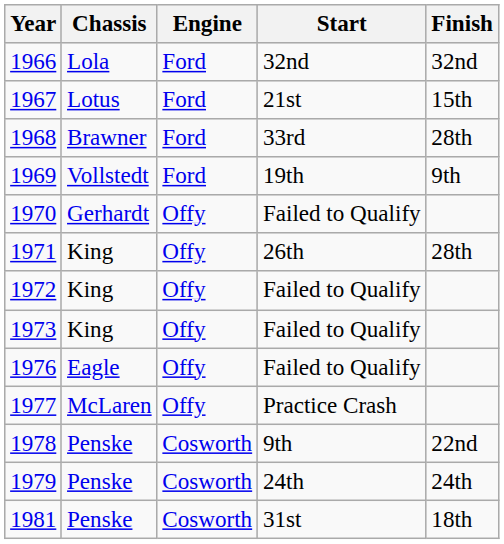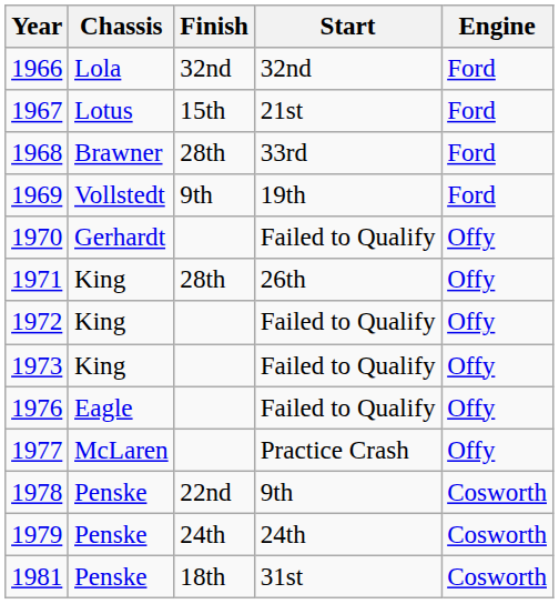 <table class="wikitable" style="font-size: 95%;">
 <tr>
 <th>Year</th>
 <th>Chassis</th>
+<th>Finish</th>
+<th>Start</th>
 <th>Engine</th>
-<th>Start</th>
-<th>Finish</th>
 </tr>
 <tr>
 <td><a href='#'>1966</a></td>
 <td><a href='#'>Lola</a></td>
-<td><a href='#'>Ford</a></td>
 <td>32nd</td>
 <td>32nd</td>
+<td><a href='#'>Ford</a></td>
 </tr>
 <tr>
 <td><a href='#'>1967</a></td>
 <td><a href='#'>Lotus</a></td>
+<td>15th</td>
+<td>21st</td>
 <td><a href='#'>Ford</a></td>
-<td>21st</td>
-<td>15th</td>
 </tr>
 <tr>
 <td><a href='#'>1968</a></td>
 <td><a href='#'>Brawner</a></td>
+<td>28th</td>
+<td>33rd</td>
 <td><a href='#'>Ford</a></td>
-<td>33rd</td>
-<td>28th</td>
 </tr>
 <tr>
 <td><a href='#'>1969</a></td>
 <td><a href='#'>Vollstedt</a></td>
+<td>9th</td>
+<td>19th</td>
 <td><a href='#'>Ford</a></td>
-<td>19th</td>
-<td>9th</td>
 </tr>
 <tr>
 <td><a href='#'>1970</a></td>
 <td><a href='#'>Gerhardt</a></td>
+<td></td>
+<td>Failed to Qualify</td>
 <td><a href='#'>Offy</a></td>
-<td>Failed to Qualify</td>
-<td></td>
 </tr>
 <tr>
 <td><a href='#'>1971</a></td>
 <td>King</td>
+<td>28th</td>
+<td>26th</td>
 <td><a href='#'>Offy</a></td>
-<td>26th</td>
-<td>28th</td>
 </tr>
 <tr>
 <td><a href='#'>1972</a></td>
 <td>King</td>
+<td></td>
+<td>Failed to Qualify</td>
 <td><a href='#'>Offy</a></td>
-<td>Failed to Qualify</td>
-<td></td>
 </tr>
 <tr>
 <td><a href='#'>1973</a></td>
 <td>King</td>
+<td></td>
+<td>Failed to Qualify</td>
 <td><a href='#'>Offy</a></td>
-<td>Failed to Qualify</td>
-<td></td>
 </tr>
 <tr>
 <td><a href='#'>1976</a></td>
 <td><a href='#'>Eagle</a></td>
+<td></td>
+<td>Failed to Qualify</td>
 <td><a href='#'>Offy</a></td>
-<td>Failed to Qualify</td>
-<td></td>
 </tr>
 <tr>
 <td><a href='#'>1977</a></td>
 <td><a href='#'>McLaren</a></td>
+<td></td>
+<td>Practice Crash</td>
 <td><a href='#'>Offy</a></td>
-<td>Practice Crash</td>
-<td></td>
 </tr>
 <tr>
 <td><a href='#'>1978</a></td>
 <td><a href='#'>Penske</a></td>
+<td>22nd</td>
+<td>9th</td>
 <td><a href='#'>Cosworth</a></td>
-<td>9th</td>
-<td>22nd</td>
 </tr>
 <tr>
 <td><a href='#'>1979</a></td>
 <td><a href='#'>Penske</a></td>
-<td><a href='#'>Cosworth</a></td>
 <td>24th</td>
 <td>24th</td>
+<td><a href='#'>Cosworth</a></td>
 </tr>
 <tr>
 <td><a href='#'>1981</a></td>
 <td><a href='#'>Penske</a></td>
+<td>18th</td>
+<td>31st</td>
 <td><a href='#'>Cosworth</a></td>
-<td>31st</td>
-<td>18th</td>
 </tr>
 </table>
